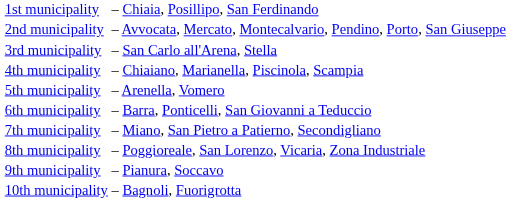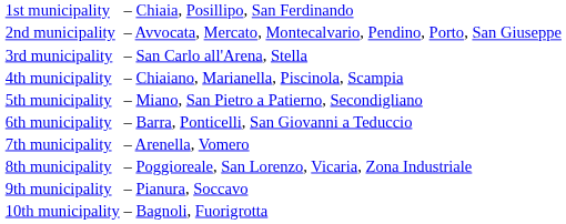 <table>
 <tr>
 <td><a href='#'>1st municipality</a></td>
 <td>– <a href='#'>Chiaia</a>, <a href='#'>Posillipo</a>, <a href='#'>San Ferdinando</a></td>
 </tr>
 <tr>
 <td><a href='#'>2nd municipality</a></td>
 <td>– <a href='#'>Avvocata</a>, <a href='#'>Mercato</a>, <a href='#'>Montecalvario</a>, <a href='#'>Pendino</a>, <a href='#'>Porto</a>, <a href='#'>San Giuseppe</a></td>
 </tr>
 <tr>
 <td><a href='#'>3rd municipality</a></td>
 <td>– <a href='#'>San Carlo all'Arena</a>, <a href='#'>Stella</a></td>
 </tr>
 <tr>
 <td><a href='#'>4th municipality</a></td>
 <td>– <a href='#'>Chiaiano</a>, <a href='#'>Marianella</a>, <a href='#'>Piscinola</a>, <a href='#'>Scampia</a></td>
 </tr>
 <tr>
 <td><a href='#'>5th municipality</a></td>
-<td>– <a href='#'>Arenella</a>, <a href='#'>Vomero</a></td>
+<td>– <a href='#'>Miano</a>, <a href='#'>San Pietro a Patierno</a>, <a href='#'>Secondigliano</a></td>
 </tr>
 <tr>
 <td><a href='#'>6th municipality</a></td>
 <td>– <a href='#'>Barra</a>, <a href='#'>Ponticelli</a>, <a href='#'>San Giovanni a Teduccio</a></td>
 </tr>
 <tr>
 <td><a href='#'>7th municipality</a></td>
-<td>– <a href='#'>Miano</a>, <a href='#'>San Pietro a Patierno</a>, <a href='#'>Secondigliano</a></td>
+<td>– <a href='#'>Arenella</a>, <a href='#'>Vomero</a></td>
 </tr>
 <tr>
 <td><a href='#'>8th municipality</a></td>
 <td>– <a href='#'>Poggioreale</a>, <a href='#'>San Lorenzo</a>, <a href='#'>Vicaria</a>, <a href='#'>Zona Industriale</a></td>
 </tr>
 <tr>
 <td><a href='#'>9th municipality</a></td>
 <td>– <a href='#'>Pianura</a>, <a href='#'>Soccavo</a></td>
 </tr>
 <tr>
 <td><a href='#'>10th municipality</a></td>
 <td>– <a href='#'>Bagnoli</a>, <a href='#'>Fuorigrotta</a></td>
 </tr>
 </table>
